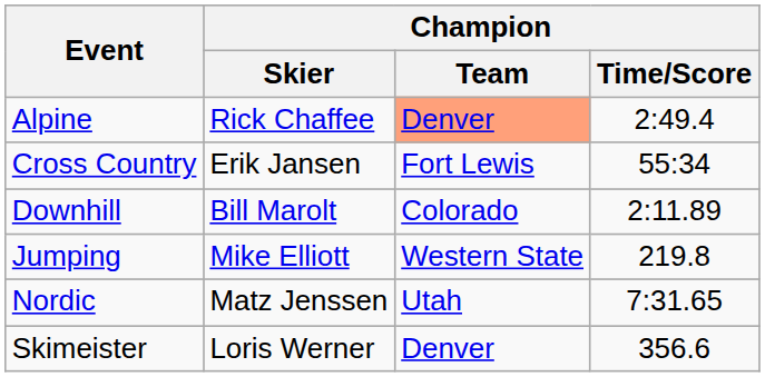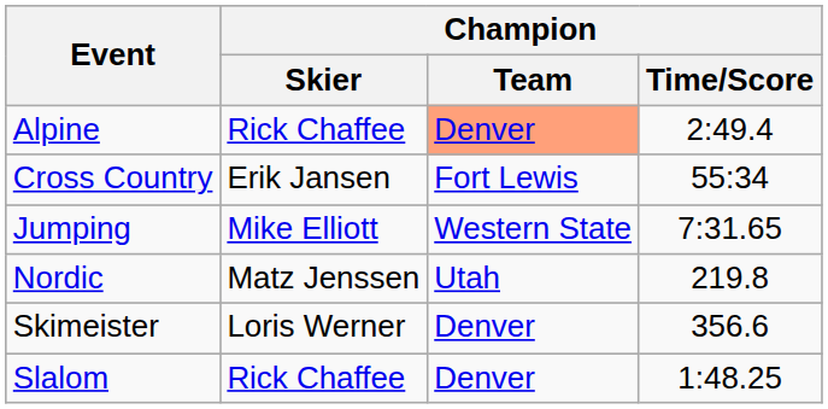 <table class="wikitable">
 <tr>
 <th rowspan="2">Event</th>
 <th colspan="3" bgcolor=000000>Champion</th>
 </tr>
 <tr>
 <th>Skier</th>
 <th>Team</th>
 <th>Time/Score</th>
 </tr>
 <tr>
 <td><a href='#'>Alpine</a></td>
 <td><a href='#'>Rick Chaffee</a></td>
 <td style="background: lightsalmon;"><a href='#'>Denver</a></td>
 <td align=center>2:49.4</td>
 </tr>
 <tr>
 <td><a href='#'>Cross Country</a></td>
 <td> Erik Jansen </td>
 <td><a href='#'>Fort Lewis</a></td>
 <td align=center>55:34</td>
 </tr>
 <tr>
-<td><a href='#'>Downhill</a></td>
-<td><a href='#'>Bill Marolt</a> </td>
-<td><a href='#'>Colorado</a></td>
-<td align=center>2:11.89</td>
-</tr>
-<tr>
 <td><a href='#'>Jumping</a></td>
 <td><a href='#'>Mike Elliott</a></td>
 <td><a href='#'>Western State</a></td>
-<td align=center>219.8</td>
+<td align=center>7:31.65</td>
 </tr>
 <tr>
 <td><a href='#'>Nordic</a></td>
 <td> Matz Jenssen</td>
 <td><a href='#'>Utah</a></td>
-<td align=center>7:31.65</td>
+<td align=center>219.8</td>
 </tr>
 <tr>
 <td>Skimeister</td>
 <td>Loris Werner</td>
 <td><a href='#'>Denver</a></td>
 <td align=center>356.6</td>
 </tr>
+<tr>
+<td><a href='#'>Slalom</a></td>
+<td><a href='#'>Rick Chaffee</a></td>
+<td><a href='#'>Denver</a></td>
+<td align=center>1:48.25</td>
+</tr>
 </table>
